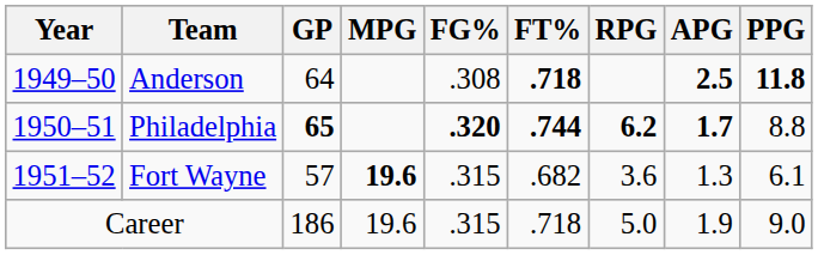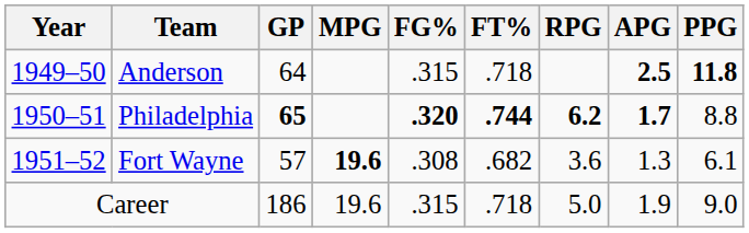 <table class="wikitable sortable" style="font-size:95%; text-align:right;">
 <tr>
 <th>Year</th>
 <th>Team</th>
 <th>GP</th>
 <th>MPG</th>
 <th>FG%</th>
 <th>FT%</th>
 <th>RPG</th>
 <th>APG</th>
 <th>PPG</th>
 </tr>
 <tr>
 <td style="text-align:left;"><a href='#'>1949–50</a></td>
 <td style="text-align:left;"><a href='#'>Anderson</a></td>
 <td>64</td>
 <td></td>
-<td>.308</td>
-<td><strong>.718</strong></td>
+<td>.315</td>
+<td>.718</td>
 <td></td>
 <td><strong>2.5</strong></td>
 <td><strong>11.8</strong></td>
 </tr>
 <tr>
 <td style="text-align:left;"><a href='#'>1950–51</a></td>
 <td style="text-align:left;"><a href='#'>Philadelphia</a></td>
 <td><strong>65</strong></td>
 <td></td>
 <td><strong>.320</strong></td>
 <td><strong>.744</strong></td>
 <td><strong>6.2</strong></td>
 <td><strong>1.7</strong></td>
 <td>8.8</td>
 </tr>
 <tr>
 <td style="text-align:left;"><a href='#'>1951–52</a></td>
 <td style="text-align:left;"><a href='#'>Fort Wayne</a></td>
 <td>57</td>
 <td><strong>19.6</strong></td>
-<td>.315</td>
+<td>.308</td>
 <td>.682</td>
 <td>3.6</td>
 <td>1.3</td>
 <td>6.1</td>
 </tr>
 <tr>
 <td colspan="2" style="text-align:center;">Career</td>
 <td>186</td>
 <td>19.6</td>
 <td>.315</td>
 <td>.718</td>
 <td>5.0</td>
 <td>1.9</td>
 <td>9.0</td>
 </tr>
 </table>
